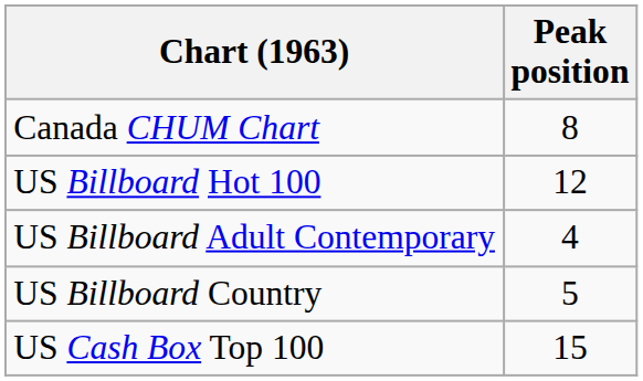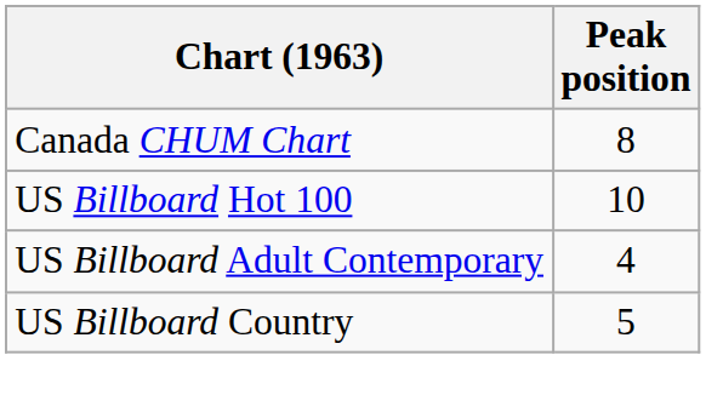 <table class="wikitable sortable">
 <tr>
 <th>Chart (1963)</th>
 <th>Peak<br>position</th>
 </tr>
 <tr>
 <td>Canada <em><a href='#'>CHUM Chart</a></em></td>
 <td style="text-align:center;">8</td>
 </tr>
 <tr>
 <td>US <em><a href='#'>Billboard</a></em> <a href='#'>Hot 100</a></td>
-<td style="text-align:center;">12</td>
+<td style="text-align:center;">10</td>
 </tr>
 <tr>
 <td>US <em>Billboard</em> <a href='#'>Adult Contemporary</a></td>
 <td align="center">4</td>
 </tr>
 <tr>
 <td>US <em>Billboard</em> Country</td>
 <td align="center">5</td>
 </tr>
-<tr>
-<td>US <a href='#'><em>Cash Box</em></a> Top 100</td>
-<td align="center">15</td>
-</tr>
 </table>
